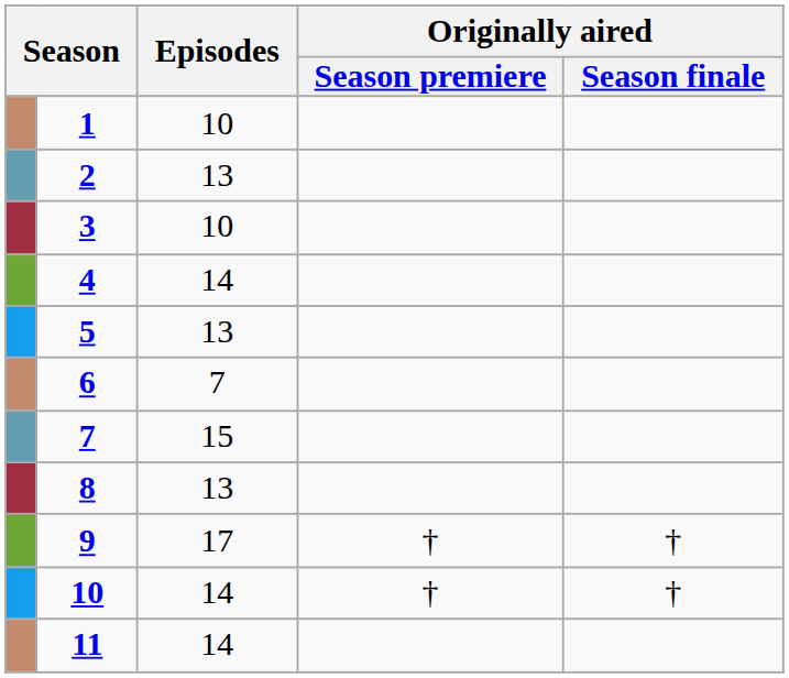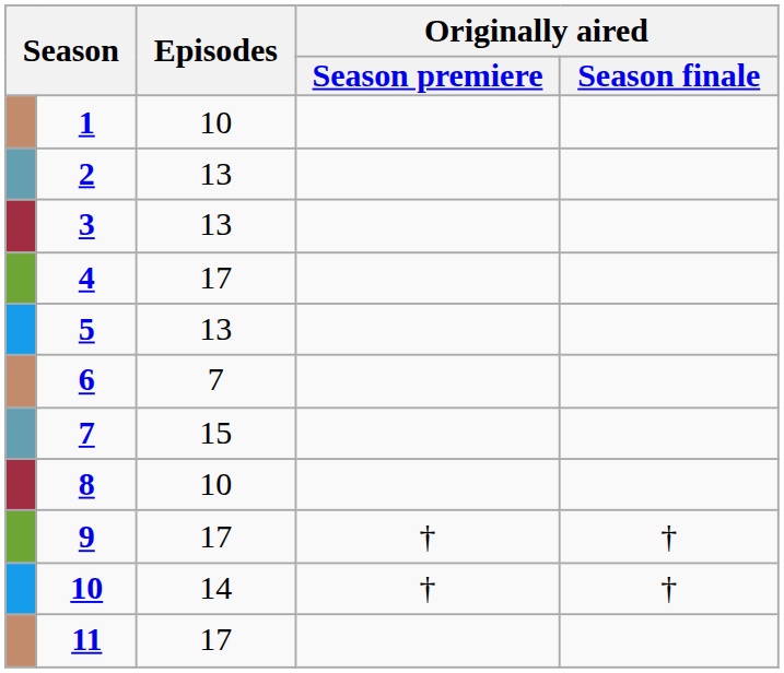 <table class="wikitable" style="text-align:center">
 <tr>
 <th style="padding: 0px 8px" colspan="2" rowspan="2">Season</th>
 <th style="padding: 0px 8px" rowspan="2">Episodes</th>
 <th colspan="2">Originally aired</th>
 </tr>
 <tr>
 <th style="padding: 0px 8px"><a href='#'>Season premiere</a></th>
 <th style="padding: 0px 8px"><a href='#'>Season finale</a></th>
 </tr>
 <tr>
 <td bgcolor="#c28b6c"></td>
 <td><strong><a href='#'>1</a></strong></td>
 <td>10</td>
 <td></td>
 <td></td>
 </tr>
 <tr>
 <td bgcolor="#639FB1"></td>
 <td><strong><a href='#'>2</a></strong></td>
 <td>13</td>
 <td></td>
 <td></td>
 </tr>
 <tr>
 <td bgcolor="#A12D42"></td>
 <td><strong><a href='#'>3</a></strong></td>
-<td>10</td>
+<td>13</td>
 <td></td>
 <td></td>
 </tr>
 <tr>
 <td bgcolor="#6EA635"></td>
 <td><strong><a href='#'>4</a></strong></td>
-<td>14</td>
+<td>17</td>
 <td></td>
 <td></td>
 </tr>
 <tr>
 <td bgcolor="#159DEC"></td>
 <td><strong><a href='#'>5</a></strong></td>
 <td>13</td>
 <td></td>
 <td></td>
 </tr>
 <tr>
 <td bgcolor="#c28b6c"></td>
 <td><strong><a href='#'>6</a></strong></td>
 <td>7</td>
 <td></td>
 <td></td>
 </tr>
 <tr>
 <td bgcolor="#639FB1"></td>
 <td><strong><a href='#'>7</a></strong></td>
 <td>15</td>
 <td></td>
 <td></td>
 </tr>
 <tr>
 <td bgcolor="#A12D42"></td>
 <td><strong><a href='#'>8</a></strong></td>
-<td>13</td>
+<td>10</td>
 <td></td>
 <td></td>
 </tr>
 <tr>
 <td bgcolor="#6EA635"></td>
 <td><strong><a href='#'>9</a></strong></td>
 <td>17</td>
 <td>†</td>
 <td>†</td>
 </tr>
 <tr>
 <td bgcolor="#159DEC"></td>
 <td><strong><a href='#'>10</a></strong></td>
 <td>14</td>
 <td>†</td>
 <td>†</td>
 </tr>
 <tr>
 <td bgcolor="#c28b6c"></td>
 <td><strong><a href='#'>11</a></strong></td>
-<td>14</td>
+<td>17</td>
 <td></td>
 <td></td>
 </tr>
 </table>
